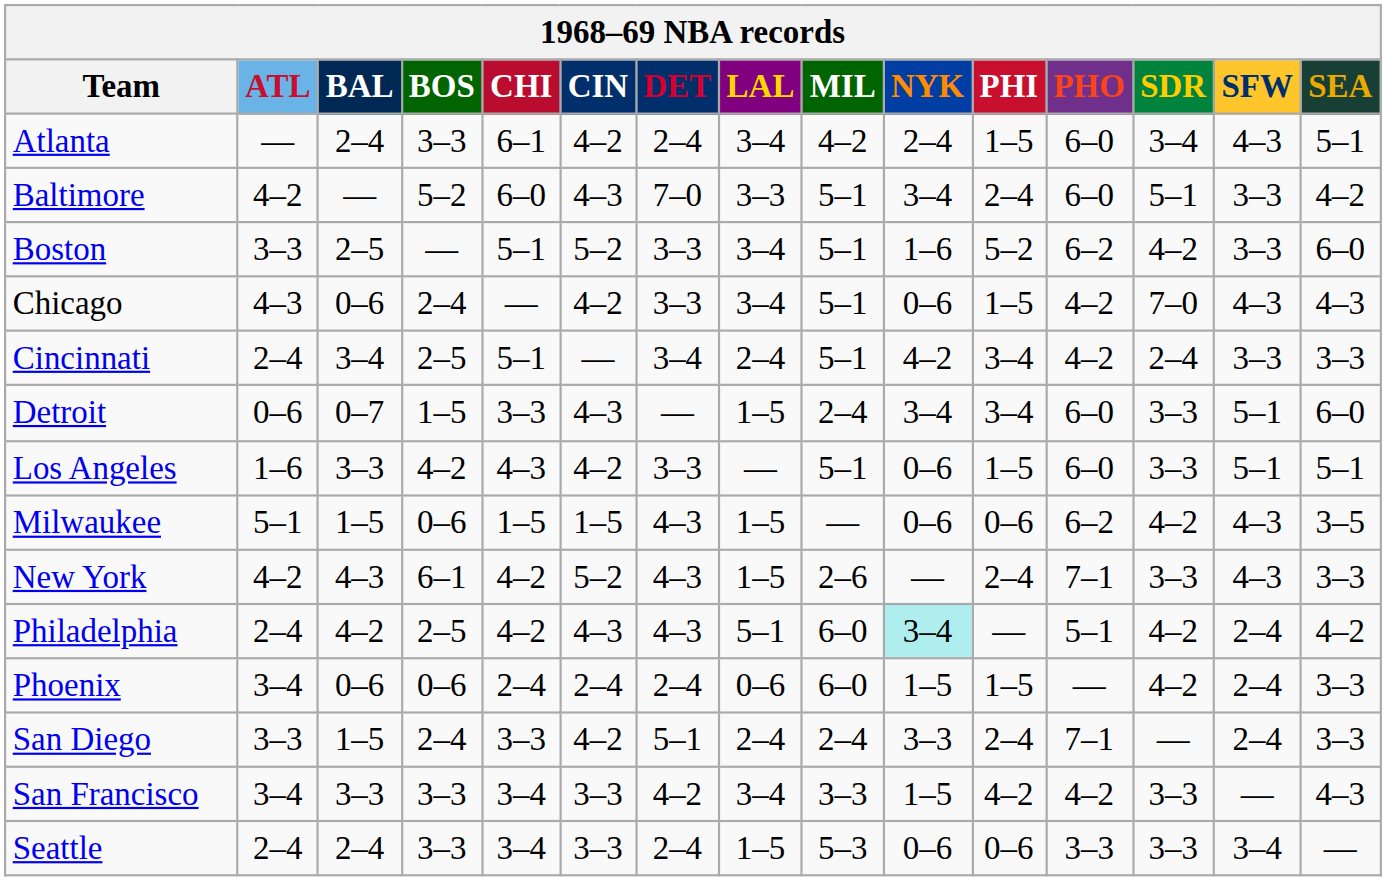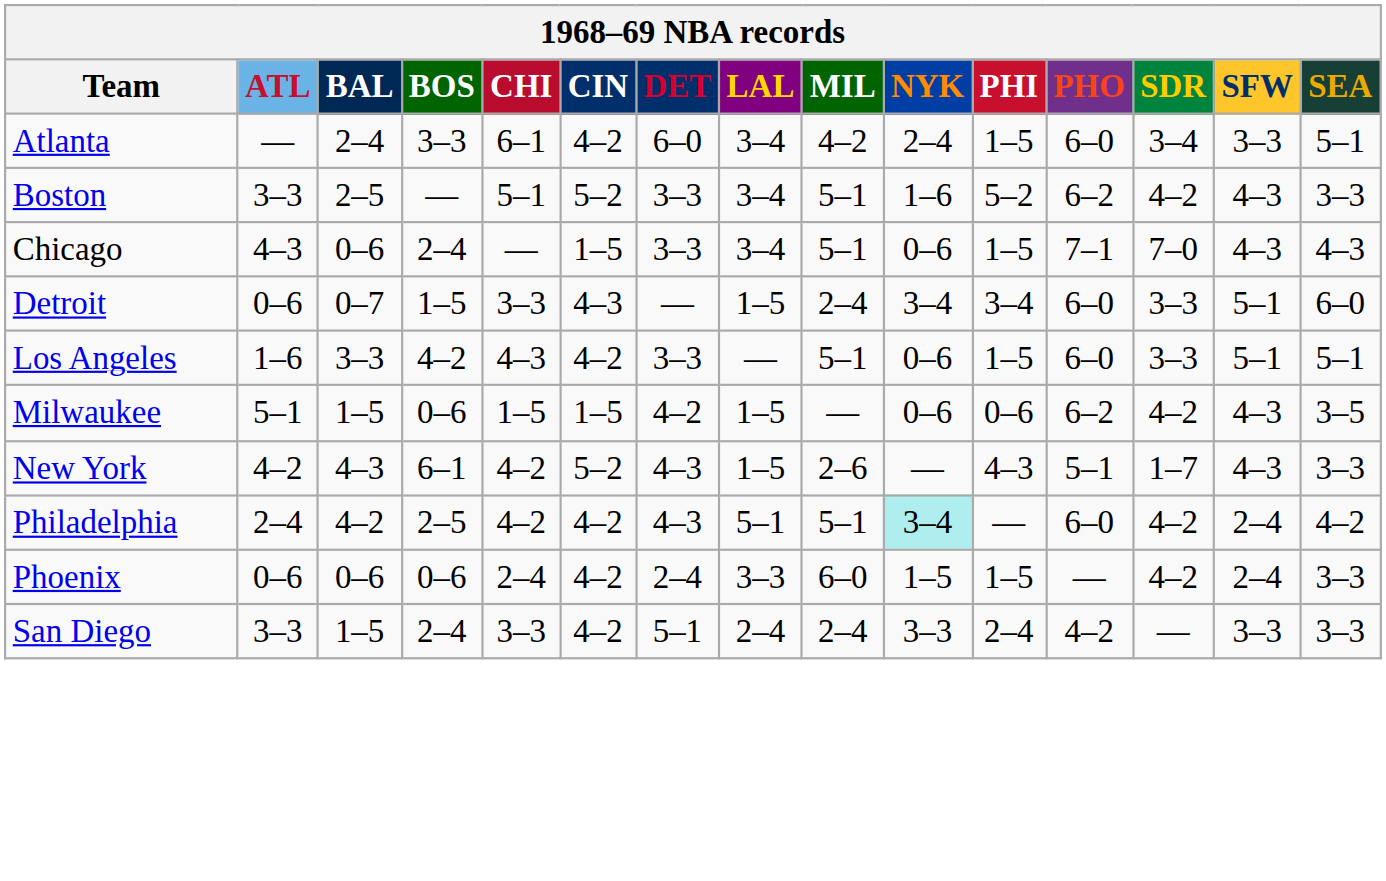 <table class="wikitable" style="font-size:95%; text-align:center;">
 <tr>
 <th colspan=15>1968–69 NBA records</th>
 </tr>
 <tr>
 <th width=100>Team</th>
 <th style="background:#69B3E6;color:#C70F2E;width=35">ATL</th>
 <th style="background:#002854;color:#FFFFFF;width=35">BAL</th>
 <th style="background:#006400;color:#FFFFFF;width=35">BOS</th>
 <th style="background:#BA0C2F;color:#FFFFFF;width=35">CHI</th>
 <th style="background:#012F6B;color:#FFFFFF;width=35">CIN</th>
 <th style="background:#012F6B;color:#D40032;width=35">DET</th>
 <th style="background:#800080;color:#FFD700;width=35">LAL</th>
 <th style="background:#006400;color:#FFFFFF;width=35">MIL</th>
 <th style="background:#003EA4;color:#FF8C00;width=35">NYK</th>
 <th style="background:#C90F2E;color:#FFFFFF;width=35">PHI</th>
 <th style="background:#702F8B;color:#FA4417;width=35">PHO</th>
 <th style="background:#00843D;color:#FFCC00;width=35">SDR</th>
 <th style="background:#FFC62C;color:#012F6B;width=35">SFW</th>
 <th style="background:#173F36;color:#EBAA00;width=35">SEA</th>
 </tr>
 <tr>
 <td style="text-align:left;"><a href='#'>Atlanta</a></td>
 <td>—</td>
 <td>2–4</td>
 <td>3–3</td>
 <td>6–1</td>
 <td>4–2</td>
-<td>2–4</td>
+<td>6–0</td>
 <td>3–4</td>
 <td>4–2</td>
 <td>2–4</td>
 <td>1–5</td>
 <td>6–0</td>
 <td>3–4</td>
-<td>4–3</td>
-<td>5–1</td>
-</tr>
-<tr>
-<td style="text-align:left;"><a href='#'>Baltimore</a></td>
-<td>4–2</td>
-<td>—</td>
-<td>5–2</td>
-<td>6–0</td>
-<td>4–3</td>
-<td>7–0</td>
 <td>3–3</td>
 <td>5–1</td>
-<td>3–4</td>
-<td>2–4</td>
-<td>6–0</td>
-<td>5–1</td>
-<td>3–3</td>
-<td>4–2</td>
 </tr>
 <tr>
 <td style="text-align:left;"><a href='#'>Boston</a></td>
 <td>3–3</td>
 <td>2–5</td>
 <td>—</td>
 <td>5–1</td>
 <td>5–2</td>
 <td>3–3</td>
 <td>3–4</td>
 <td>5–1</td>
 <td>1–6</td>
 <td>5–2</td>
 <td>6–2</td>
 <td>4–2</td>
+<td>4–3</td>
 <td>3–3</td>
-<td>6–0</td>
 </tr>
 <tr>
 <td style="text-align:left;">Chicago</td>
 <td>4–3</td>
 <td>0–6</td>
 <td>2–4</td>
 <td>—</td>
-<td>4–2</td>
+<td>1–5</td>
 <td>3–3</td>
 <td>3–4</td>
 <td>5–1</td>
 <td>0–6</td>
 <td>1–5</td>
-<td>4–2</td>
+<td>7–1</td>
 <td>7–0</td>
 <td>4–3</td>
 <td>4–3</td>
-</tr>
-<tr>
-<td style="text-align:left;"><a href='#'>Cincinnati</a></td>
-<td>2–4</td>
-<td>3–4</td>
-<td>2–5</td>
-<td>5–1</td>
-<td>—</td>
-<td>3–4</td>
-<td>2–4</td>
-<td>5–1</td>
-<td>4–2</td>
-<td>3–4</td>
-<td>4–2</td>
-<td>2–4</td>
-<td>3–3</td>
-<td>3–3</td>
 </tr>
 <tr>
 <td style="text-align:left;"><a href='#'>Detroit</a></td>
 <td>0–6</td>
 <td>0–7</td>
 <td>1–5</td>
 <td>3–3</td>
 <td>4–3</td>
 <td>—</td>
 <td>1–5</td>
 <td>2–4</td>
 <td>3–4</td>
 <td>3–4</td>
 <td>6–0</td>
 <td>3–3</td>
 <td>5–1</td>
 <td>6–0</td>
 </tr>
 <tr>
 <td style="text-align:left;"><a href='#'>Los Angeles</a></td>
 <td>1–6</td>
 <td>3–3</td>
 <td>4–2</td>
 <td>4–3</td>
 <td>4–2</td>
 <td>3–3</td>
 <td>—</td>
 <td>5–1</td>
 <td>0–6</td>
 <td>1–5</td>
 <td>6–0</td>
 <td>3–3</td>
 <td>5–1</td>
 <td>5–1</td>
 </tr>
 <tr>
 <td style="text-align:left;"><a href='#'>Milwaukee</a></td>
 <td>5–1</td>
 <td>1–5</td>
 <td>0–6</td>
 <td>1–5</td>
 <td>1–5</td>
-<td>4–3</td>
+<td>4–2</td>
 <td>1–5</td>
 <td>—</td>
 <td>0–6</td>
 <td>0–6</td>
 <td>6–2</td>
 <td>4–2</td>
 <td>4–3</td>
 <td>3–5</td>
 </tr>
 <tr>
 <td style="text-align:left;"><a href='#'>New York</a></td>
 <td>4–2</td>
 <td>4–3</td>
 <td>6–1</td>
 <td>4–2</td>
 <td>5–2</td>
 <td>4–3</td>
 <td>1–5</td>
 <td>2–6</td>
 <td>—</td>
-<td>2–4</td>
-<td>7–1</td>
-<td>3–3</td>
+<td>4–3</td>
+<td>5–1</td>
+<td>1–7</td>
 <td>4–3</td>
 <td>3–3</td>
 </tr>
 <tr>
 <td style="text-align:left;"><a href='#'>Philadelphia</a></td>
 <td>2–4</td>
 <td>4–2</td>
 <td>2–5</td>
 <td>4–2</td>
-<td>4–3</td>
+<td>4–2</td>
 <td>4–3</td>
 <td>5–1</td>
-<td>6–0</td>
+<td>5–1</td>
 <td style="background: paleturquoise;">3–4</td>
 <td>—</td>
-<td>5–1</td>
+<td>6–0</td>
 <td>4–2</td>
 <td>2–4</td>
 <td>4–2</td>
 </tr>
 <tr>
 <td style="text-align:left;"><a href='#'>Phoenix</a></td>
-<td>3–4</td>
+<td>0–6</td>
 <td>0–6</td>
 <td>0–6</td>
 <td>2–4</td>
+<td>4–2</td>
 <td>2–4</td>
-<td>2–4</td>
-<td>0–6</td>
+<td>3–3</td>
 <td>6–0</td>
 <td>1–5</td>
 <td>1–5</td>
 <td>—</td>
 <td>4–2</td>
 <td>2–4</td>
 <td>3–3</td>
 </tr>
 <tr>
 <td style="text-align:left;"><a href='#'>San Diego</a></td>
 <td>3–3</td>
 <td>1–5</td>
 <td>2–4</td>
 <td>3–3</td>
 <td>4–2</td>
 <td>5–1</td>
 <td>2–4</td>
 <td>2–4</td>
 <td>3–3</td>
 <td>2–4</td>
-<td>7–1</td>
+<td>4–2</td>
 <td>—</td>
-<td>2–4</td>
+<td>3–3</td>
 <td>3–3</td>
 </tr>
-<tr>
-<td style="text-align:left;"><a href='#'>San Francisco</a></td>
-<td>3–4</td>
-<td>3–3</td>
-<td>3–3</td>
-<td>3–4</td>
-<td>3–3</td>
-<td>4–2</td>
-<td>3–4</td>
-<td>3–3</td>
-<td>1–5</td>
-<td>4–2</td>
-<td>4–2</td>
-<td>3–3</td>
-<td>—</td>
-<td>4–3</td>
-</tr>
-<tr>
-<td style="text-align:left;"><a href='#'>Seattle</a></td>
-<td>2–4</td>
-<td>2–4</td>
-<td>3–3</td>
-<td>3–4</td>
-<td>3–3</td>
-<td>2–4</td>
-<td>1–5</td>
-<td>5–3</td>
-<td>0–6</td>
-<td>0–6</td>
-<td>3–3</td>
-<td>3–3</td>
-<td>3–4</td>
-<td>—</td>
-</tr>
 </table>
